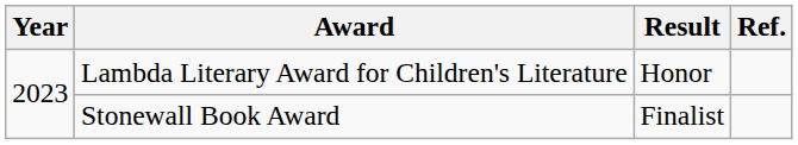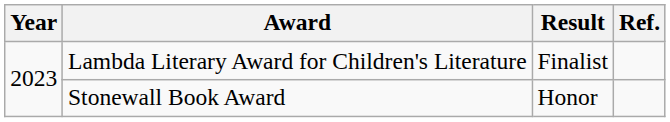 <table class="wikitable">
 <tr>
 <th>Year</th>
 <th>Award</th>
 <th>Result</th>
 <th>Ref.</th>
 </tr>
 <tr>
 <td rowspan="2">2023</td>
 <td>Lambda Literary Award for Children's Literature</td>
-<td>Honor</td>
+<td>Finalist</td>
 <td></td>
 </tr>
 <tr>
 <td>Stonewall Book Award</td>
-<td>Finalist</td>
+<td>Honor</td>
 <td></td>
 </tr>
 </table>
